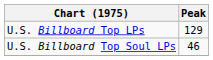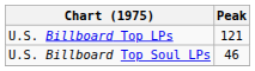 <table class="wikitable">
 <tr>
 <th>Chart (1975)</th>
 <th>Peak<br></th>
 </tr>
 <tr>
 <td>U.S. <a href='#'><em>Billboard</em> Top LPs</a></td>
-<td align="center">129</td>
+<td align="center">121</td>
 </tr>
 <tr>
 <td>U.S. <em>Billboard</em> <a href='#'>Top Soul LPs</a></td>
 <td align="center">46</td>
 </tr>
 <tr>
 </tr>
 </table>
